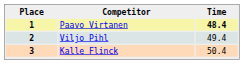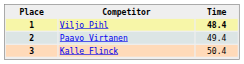 <table style="border-style:solid;border-width:1px;border-color:#808080;background-color:#EFEFEF" cellspacing="2" cellpadding="2" width="380px">
 <tr bgcolor="#EFEFEF">
 <th align=center>Place</th>
 <th align=center>Competitor</th>
 <th align=center>Time</th>
 </tr>
 <tr align="center" valign="top" bgcolor="#F7F6A8">
 <th>1</th>
-<td align="left"> <a href='#'>Paavo Virtanen</a></td>
+<td align="left"> <a href='#'>Viljo Pihl</a></td>
 <td align="center"><strong>48.4</strong></td>
 </tr>
 <tr align="center" valign="top" bgcolor="#DCE5E5">
 <th>2</th>
-<td align="left"> <a href='#'>Viljo Pihl</a></td>
+<td align="left"> <a href='#'>Paavo Virtanen</a></td>
 <td align="center">49.4</td>
 </tr>
 <tr align="center" valign="top" bgcolor="#FFDAB9">
 <th>3</th>
 <td align="left"> <a href='#'>Kalle Flinck</a></td>
 <td align="center">50.4</td>
 </tr>
 <tr align="center" valign="top" bgcolor="#FFFFFF">
 </tr>
 </table>
